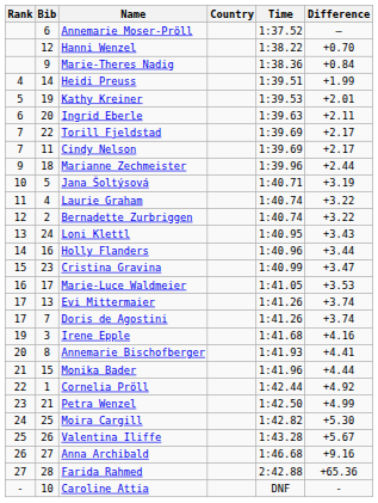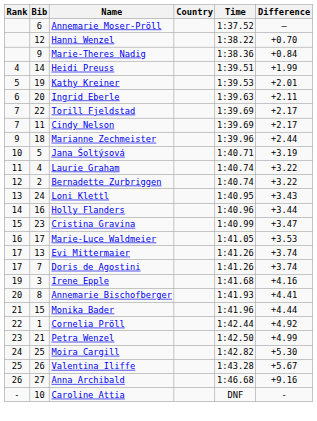 <table class="wikitable sortable" style="text-align:center">
 <tr>
 <th>Rank</th>
 <th>Bib</th>
 <th>Name</th>
 <th>Country</th>
 <th>Time</th>
 <th>Difference</th>
 </tr>
 <tr>
 <td></td>
 <td>6</td>
 <td align=left><a href='#'>Annemarie Moser-Pröll</a></td>
 <td align=left></td>
 <td>1:37.52</td>
 <td>—</td>
 </tr>
 <tr>
 <td></td>
 <td>12</td>
 <td align=left><a href='#'>Hanni Wenzel</a></td>
 <td align=left></td>
 <td>1:38.22</td>
 <td>+0.70</td>
 </tr>
 <tr>
 <td></td>
 <td>9</td>
 <td align=left><a href='#'>Marie-Theres Nadig</a></td>
 <td align=left></td>
 <td>1:38.36</td>
 <td>+0.84</td>
 </tr>
 <tr>
 <td>4</td>
 <td>14</td>
 <td align=left><a href='#'>Heidi Preuss</a></td>
 <td align=left></td>
 <td>1:39.51</td>
 <td>+1.99</td>
 </tr>
 <tr>
 <td>5</td>
 <td>19</td>
 <td align=left><a href='#'>Kathy Kreiner</a></td>
 <td align=left></td>
 <td>1:39.53</td>
 <td>+2.01</td>
 </tr>
 <tr>
 <td>6</td>
 <td>20</td>
 <td align=left><a href='#'>Ingrid Eberle</a></td>
 <td align=left></td>
 <td>1:39.63</td>
 <td>+2.11</td>
 </tr>
 <tr>
 <td>7</td>
 <td>22</td>
 <td align=left><a href='#'>Torill Fjeldstad</a></td>
 <td align=left></td>
 <td>1:39.69</td>
 <td>+2.17</td>
 </tr>
 <tr>
 <td>7</td>
 <td>11</td>
 <td align=left><a href='#'>Cindy Nelson</a></td>
 <td align=left></td>
 <td>1:39.69</td>
 <td>+2.17</td>
 </tr>
 <tr>
 <td>9</td>
 <td>18</td>
 <td align=left><a href='#'>Marianne Zechmeister</a></td>
 <td align=left></td>
 <td>1:39.96</td>
 <td>+2.44</td>
 </tr>
 <tr>
 <td>10</td>
 <td>5</td>
 <td align=left><a href='#'>Jana Šoltýsová</a></td>
 <td align=left></td>
 <td>1:40.71</td>
 <td>+3.19</td>
 </tr>
 <tr>
 <td>11</td>
 <td>4</td>
 <td align=left><a href='#'>Laurie Graham</a></td>
 <td align=left></td>
 <td>1:40.74</td>
 <td>+3.22</td>
 </tr>
 <tr>
 <td>12</td>
 <td>2</td>
 <td align=left><a href='#'>Bernadette Zurbriggen</a></td>
 <td align=left></td>
 <td>1:40.74</td>
 <td>+3.22</td>
 </tr>
 <tr>
 <td>13</td>
 <td>24</td>
 <td align=left><a href='#'>Loni Klettl</a></td>
 <td align=left></td>
 <td>1:40.95</td>
 <td>+3.43</td>
 </tr>
 <tr>
 <td>14</td>
 <td>16</td>
 <td align=left><a href='#'>Holly Flanders</a></td>
 <td align=left></td>
 <td>1:40.96</td>
 <td>+3.44</td>
 </tr>
 <tr>
 <td>15</td>
 <td>23</td>
 <td align=left><a href='#'>Cristina Gravina</a></td>
 <td align=left></td>
 <td>1:40.99</td>
 <td>+3.47</td>
 </tr>
 <tr>
 <td>16</td>
 <td>17</td>
 <td align=left><a href='#'>Marie-Luce Waldmeier</a></td>
 <td align=left></td>
 <td>1:41.05</td>
 <td>+3.53</td>
 </tr>
 <tr>
 <td>17</td>
 <td>13</td>
 <td align=left><a href='#'>Evi Mittermaier</a></td>
 <td align=left></td>
 <td>1:41.26</td>
 <td>+3.74</td>
 </tr>
 <tr>
 <td>17</td>
 <td>7</td>
 <td align=left><a href='#'>Doris de Agostini</a></td>
 <td align=left></td>
 <td>1:41.26</td>
 <td>+3.74</td>
 </tr>
 <tr>
 <td>19</td>
 <td>3</td>
 <td align=left><a href='#'>Irene Epple</a></td>
 <td align=left></td>
 <td>1:41.68</td>
 <td>+4.16</td>
 </tr>
 <tr>
 <td>20</td>
 <td>8</td>
 <td align=left><a href='#'>Annemarie Bischofberger</a></td>
 <td align=left></td>
 <td>1:41.93</td>
 <td>+4.41</td>
 </tr>
 <tr>
 <td>21</td>
 <td>15</td>
 <td align=left><a href='#'>Monika Bader</a></td>
 <td align=left></td>
 <td>1:41.96</td>
 <td>+4.44</td>
 </tr>
 <tr>
 <td>22</td>
 <td>1</td>
 <td align=left><a href='#'>Cornelia Pröll</a></td>
 <td align=left></td>
 <td>1:42.44</td>
 <td>+4.92</td>
 </tr>
 <tr>
 <td>23</td>
 <td>21</td>
 <td align=left><a href='#'>Petra Wenzel</a></td>
 <td align=left></td>
 <td>1:42.50</td>
 <td>+4.99</td>
 </tr>
 <tr>
 <td>24</td>
 <td>25</td>
 <td align=left><a href='#'>Moira Cargill</a></td>
 <td align=left></td>
 <td>1:42.82</td>
 <td>+5.30</td>
 </tr>
 <tr>
 <td>25</td>
 <td>26</td>
 <td align=left><a href='#'>Valentina Iliffe</a></td>
 <td align=left></td>
 <td>1:43.28</td>
 <td>+5.67</td>
 </tr>
 <tr>
 <td>26</td>
 <td>27</td>
 <td align=left><a href='#'>Anna Archibald</a></td>
 <td align=left></td>
 <td>1:46.68</td>
 <td>+9.16</td>
 </tr>
 <tr>
-<td>27</td>
-<td>28</td>
-<td align=left><a href='#'>Farida Rahmed</a></td>
-<td align=left></td>
-<td>2:42.88</td>
-<td>+65.36</td>
-</tr>
-<tr>
 <td>-</td>
 <td>10</td>
 <td align=left><a href='#'>Caroline Attia</a></td>
 <td align=left></td>
 <td>DNF</td>
 <td>-</td>
 </tr>
 </table>
